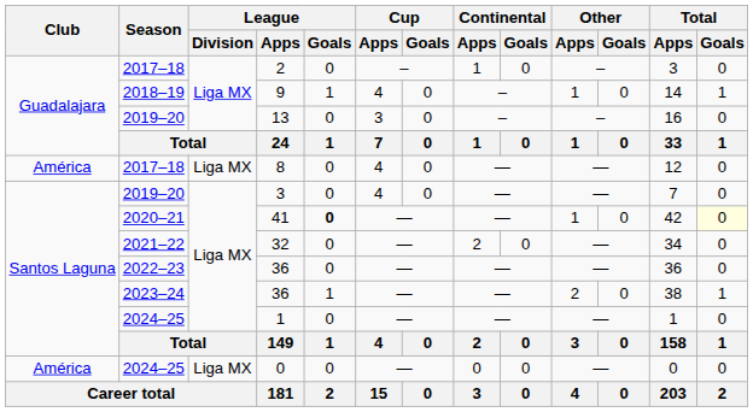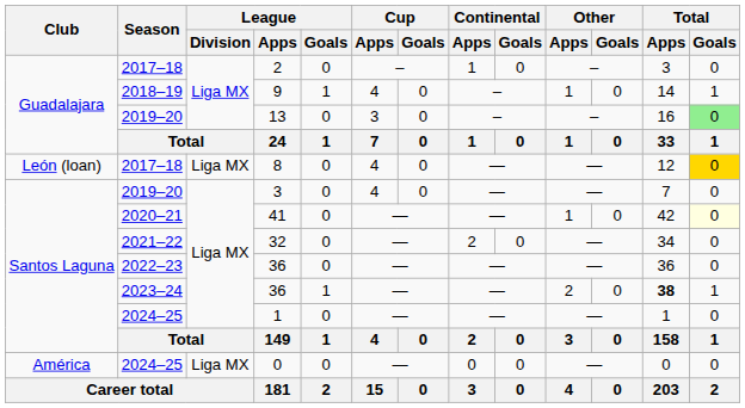 <table class="wikitable" style="text-align: center">
 <tr>
 <th rowspan="2">Club</th>
 <th rowspan="2">Season</th>
 <th colspan="3">League</th>
 <th colspan="2">Cup</th>
 <th colspan="2">Continental</th>
 <th colspan="2">Other</th>
 <th colspan="2">Total</th>
 </tr>
 <tr>
 <th>Division</th>
 <th>Apps</th>
 <th>Goals</th>
 <th>Apps</th>
 <th>Goals</th>
 <th>Apps</th>
 <th>Goals</th>
 <th>Apps</th>
 <th>Goals</th>
 <th>Apps</th>
 <th>Goals</th>
 </tr>
 <tr>
 <td rowspan="4"><a href='#'>Guadalajara</a></td>
 <td><a href='#'>2017–18</a></td>
 <td rowspan="3"><a href='#'>Liga MX</a></td>
 <td>2</td>
 <td>0</td>
 <td colspan=2>–</td>
 <td>1</td>
 <td>0</td>
 <td colspan=2>–</td>
 <td>3</td>
 <td>0</td>
 </tr>
 <tr>
 <td><a href='#'>2018–19</a></td>
 <td>9</td>
 <td>1</td>
 <td>4</td>
 <td>0</td>
 <td colspan=2>–</td>
 <td>1</td>
 <td>0</td>
 <td>14</td>
 <td>1</td>
 </tr>
 <tr>
 <td><a href='#'>2019–20</a></td>
 <td>13</td>
 <td>0</td>
 <td>3</td>
 <td>0</td>
 <td colspan=2>–</td>
 <td colspan=2>–</td>
 <td>16</td>
-<td>0</td>
+<td style="background: lightgreen;">0</td>
 </tr>
 <tr>
 <th colspan="2">Total</th>
 <th>24</th>
 <th>1</th>
 <th>7</th>
 <th>0</th>
 <th>1</th>
 <th>0</th>
 <th>1</th>
 <th>0</th>
 <th>33</th>
 <th>1</th>
 </tr>
 <tr>
-<td rowspan="1"><a href='#'>América</a></td>
+<td><a href='#'>León</a> (loan)</td>
 <td><a href='#'>2017–18</a></td>
 <td>Liga MX</td>
 <td>8</td>
 <td>0</td>
 <td>4</td>
 <td>0</td>
 <td colspan=2>—</td>
 <td colspan=2>—</td>
 <td>12</td>
-<td>0</td>
+<td style="background: gold;">0</td>
 </tr>
 <tr>
 <td rowspan="7"><a href='#'>Santos Laguna</a></td>
 <td><a href='#'>2019–20</a></td>
 <td rowspan="6">Liga MX</td>
 <td>3</td>
 <td>0</td>
 <td>4</td>
 <td>0</td>
 <td colspan=2>—</td>
 <td colspan=2>—</td>
 <td>7</td>
 <td>0</td>
 </tr>
 <tr>
 <td><a href='#'>2020–21</a></td>
 <td>41</td>
-<td><strong>0</strong></td>
+<td>0</td>
 <td colspan=2>—</td>
 <td colspan=2>—</td>
 <td>1</td>
 <td>0</td>
 <td>42</td>
 <td style="background: lightyellow;">0</td>
 </tr>
 <tr>
 <td><a href='#'>2021–22</a></td>
 <td>32</td>
 <td>0</td>
 <td colspan=2>—</td>
 <td>2</td>
 <td>0</td>
 <td colspan="2">—</td>
 <td>34</td>
 <td>0</td>
 </tr>
 <tr>
 <td><a href='#'>2022–23</a></td>
 <td>36</td>
 <td>0</td>
 <td colspan=2>—</td>
 <td colspan=2>—</td>
 <td colspan=2>—</td>
 <td>36</td>
 <td>0</td>
 </tr>
 <tr>
 <td><a href='#'>2023–24</a></td>
 <td>36</td>
 <td>1</td>
 <td colspan=2>—</td>
 <td colspan=2>—</td>
 <td>2</td>
 <td>0</td>
-<td>38</td>
+<td><strong>38</strong></td>
 <td>1</td>
 </tr>
 <tr>
 <td><a href='#'>2024–25</a></td>
 <td>1</td>
 <td>0</td>
 <td colspan=2>—</td>
 <td colspan=2>—</td>
 <td colspan=2>—</td>
 <td>1</td>
 <td>0</td>
 </tr>
 <tr>
 <th colspan="2">Total</th>
 <th>149</th>
 <th>1</th>
 <th>4</th>
 <th>0</th>
 <th>2</th>
 <th>0</th>
 <th>3</th>
 <th>0</th>
 <th>158</th>
 <th>1</th>
 </tr>
 <tr>
 <td rowspan="1"><a href='#'>América</a></td>
 <td><a href='#'>2024–25</a></td>
 <td rowspan="1">Liga MX</td>
 <td>0</td>
 <td>0</td>
 <td colspan=2>—</td>
 <td>0</td>
 <td>0</td>
 <td colspan=2>—</td>
 <td>0</td>
 <td>0</td>
 </tr>
 <tr>
 <th colspan="3">Career total</th>
 <th>181</th>
 <th>2</th>
 <th>15</th>
 <th>0</th>
 <th>3</th>
 <th>0</th>
 <th>4</th>
 <th>0</th>
 <th>203</th>
 <th>2</th>
 </tr>
 </table>
